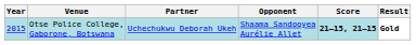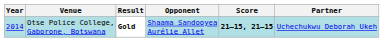 <table class="sortable wikitable" style="font-size: 90%;">
 <tr>
 <th>Year</th>
 <th>Venue</th>
-<th>Partner</th>
+<th>Result</th>
 <th>Opponent</th>
 <th>Score</th>
-<th>Result</th>
+<th>Partner</th>
 </tr>
 <tr style="background:#B0E0E6">
-<td align="center"><a href='#'>2015</a></td>
+<td align="center"><a href='#'>2014</a></td>
 <td align="left">Otse Police College,<br><a href='#'>Gaborone, Botswana</a></td>
-<td align="left"> <a href='#'>Uchechukwu Deborah Ukeh</a></td>
+<td style="text-align:left; background:white"> <strong>Gold</strong></td>
 <td align="left"> <a href='#'>Shaama Sandooyea</a><br> <a href='#'>Aurélie Allet</a></td>
 <td align="left"><strong>21–15, 21–15</strong></td>
-<td style="text-align:left; background:white"> <strong>Gold</strong></td>
+<td align="left"> <a href='#'>Uchechukwu Deborah Ukeh</a></td>
 </tr>
 </table>
